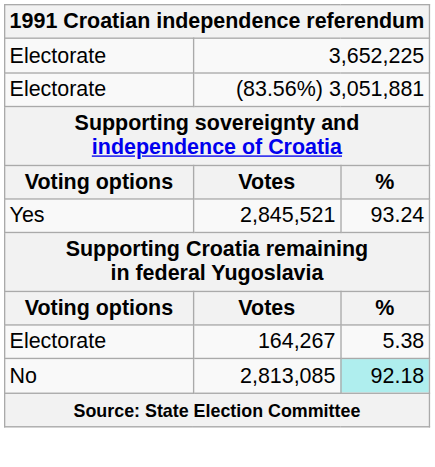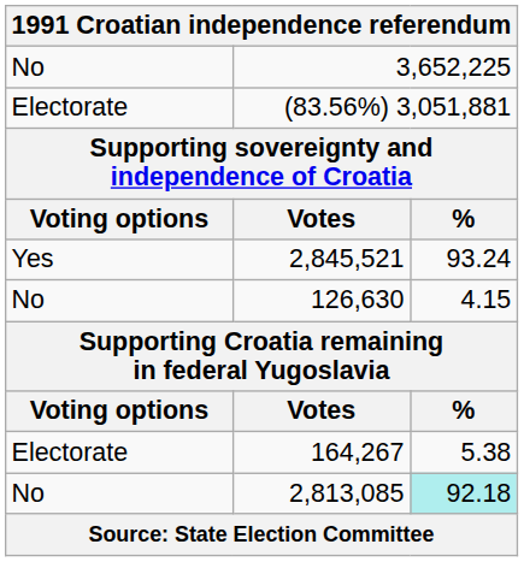 <table class="wikitable" style="text-align:right;">
 <tr>
 <th colspan=3>1991 Croatian independence referendum</th>
 </tr>
 <tr>
-<td align=left>Electorate</td>
+<td align=left>No</td>
 <td colspan=2>3,652,225</td>
 </tr>
 <tr>
 <td align=left>Electorate</td>
 <td colspan=2>(83.56%) 3,051,881</td>
 </tr>
 <tr>
 <th colspan=3>Supporting sovereignty and<br><a href='#'>independence of Croatia</a></th>
 </tr>
 <tr>
 <th>Voting options</th>
 <th>Votes</th>
 <th>%</th>
 </tr>
 <tr>
 <td align=left>Yes</td>
 <td>2,845,521</td>
 <td>93.24</td>
+</tr>
+<tr>
+<td align=left>No</td>
+<td>126,630</td>
+<td>4.15</td>
 </tr>
 <tr>
 <th colspan=3>Supporting Croatia remaining<br>in federal Yugoslavia</th>
 </tr>
 <tr>
 <th>Voting options</th>
 <th>Votes</th>
 <th>%</th>
 </tr>
 <tr>
 <td align=left>Electorate</td>
 <td>164,267</td>
 <td>5.38</td>
 </tr>
 <tr>
 <td align=left>No</td>
 <td>2,813,085</td>
 <td style="background: paleturquoise;">92.18</td>
 </tr>
 <tr>
 <th colspan=3><small>Source: State Election Committee</small></th>
 </tr>
 </table>
